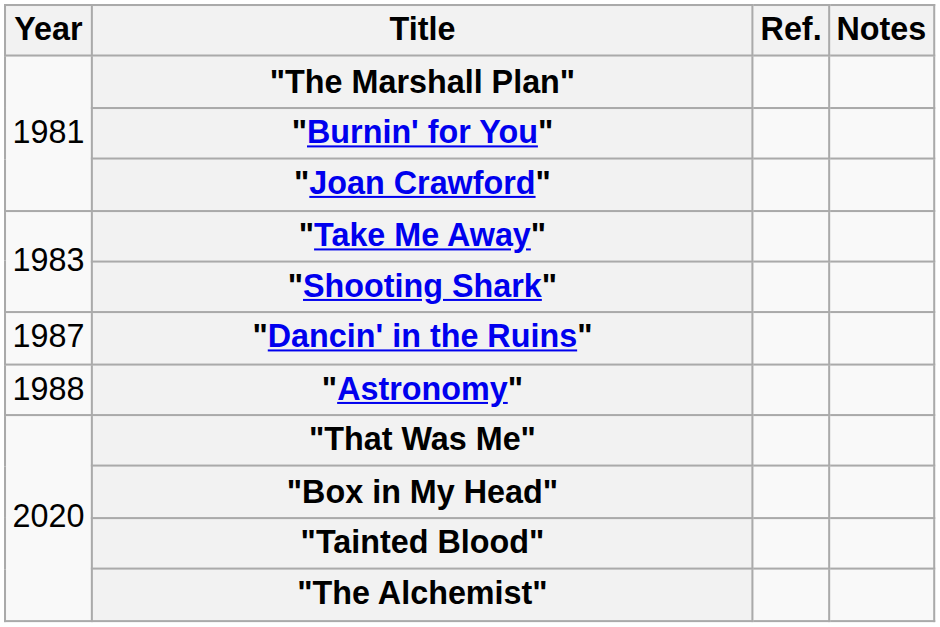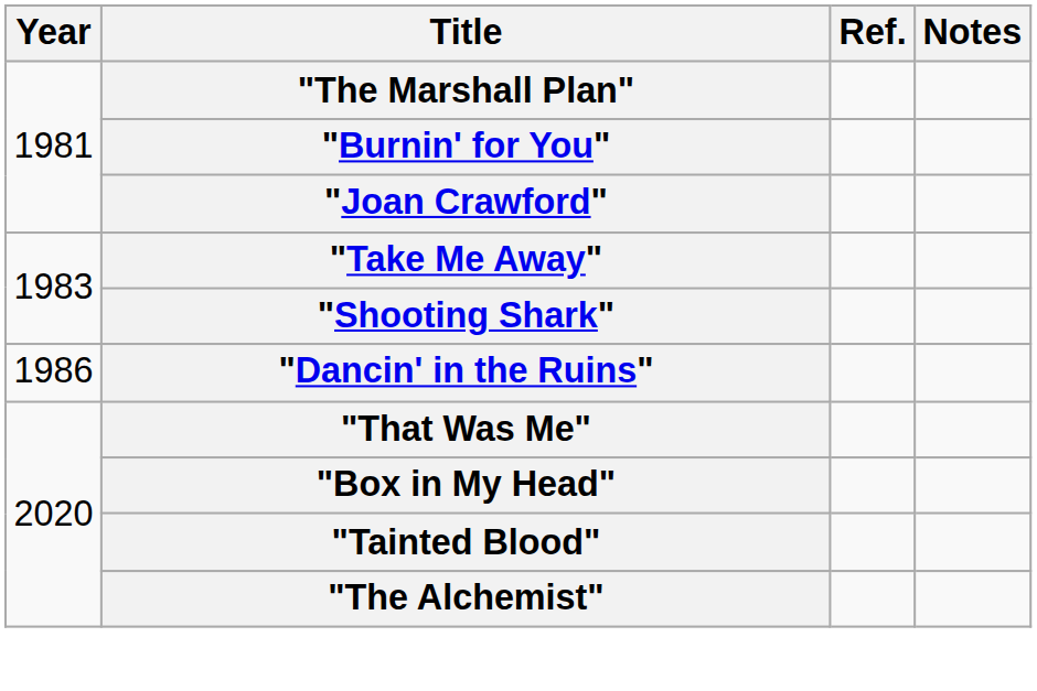 <table class="wikitable plainrowheaders" style="text-align:center;" border="1">
 <tr>
 <th scope="col" style="width:1em;">Year</th>
 <th scope="col" style="width:20em;">Title</th>
 <th scope="col">Ref.</th>
 <th scope="col">Notes</th>
 </tr>
 <tr>
 <td rowspan="3">1981</td>
 <th scope="row">"The Marshall Plan"</th>
 <td></td>
 <td></td>
 </tr>
 <tr>
 <th scope="row">"<a href='#'>Burnin' for You</a>"</th>
 <td></td>
 <td></td>
 </tr>
 <tr>
 <th scope="row">"<a href='#'>Joan Crawford</a>"</th>
 <td></td>
 <td></td>
 </tr>
 <tr>
 <td rowspan="2">1983</td>
 <th scope="row">"<a href='#'>Take Me Away</a>"</th>
 <td></td>
 <td></td>
 </tr>
 <tr>
 <th scope="row">"<a href='#'>Shooting Shark</a>"</th>
 <td></td>
 <td></td>
 </tr>
 <tr>
-<td>1987</td>
+<td>1986</td>
 <th scope="row">"<a href='#'>Dancin' in the Ruins</a>"</th>
-<td></td>
-<td></td>
-</tr>
-<tr>
-<td>1988</td>
-<th scope="row">"<a href='#'>Astronomy</a>"</th>
 <td></td>
 <td></td>
 </tr>
 <tr>
 <td rowspan="4">2020</td>
 <th scope="row">"That Was Me"</th>
 <td></td>
 <td></td>
 </tr>
 <tr>
 <th scope="row">"Box in My Head"</th>
 <td></td>
 <td></td>
 </tr>
 <tr>
 <th scope="row">"Tainted Blood"</th>
 <td></td>
 <td></td>
 </tr>
 <tr>
 <th scope="row">"The Alchemist"</th>
 <td></td>
 <td></td>
 </tr>
 </table>
